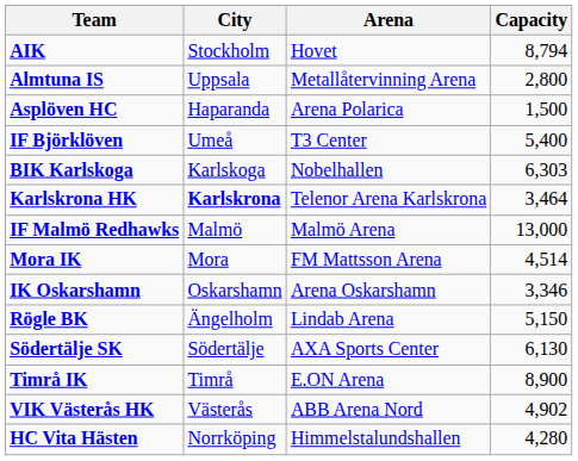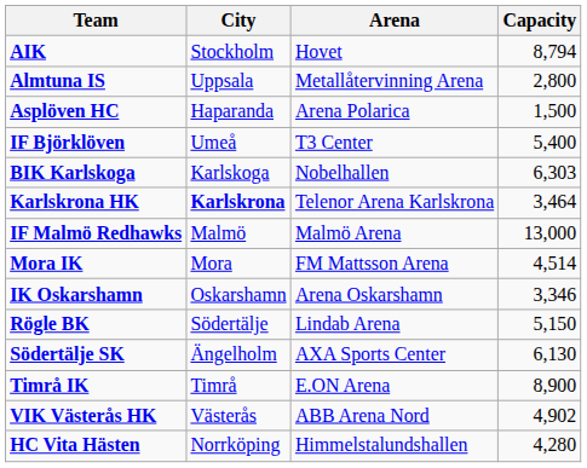 <table class="wikitable sortable">
 <tr>
 <th>Team</th>
 <th>City</th>
 <th>Arena</th>
 <th>Capacity</th>
 </tr>
 <tr>
 <td><strong><a href='#'>AIK</a></strong></td>
 <td><a href='#'>Stockholm</a></td>
 <td><a href='#'>Hovet</a></td>
 <td align="right">8,794</td>
 </tr>
 <tr>
 <td><strong><a href='#'>Almtuna IS</a></strong></td>
 <td><a href='#'>Uppsala</a></td>
 <td><a href='#'>Metallåtervinning Arena</a></td>
 <td align="right">2,800</td>
 </tr>
 <tr>
 <td><strong><a href='#'>Asplöven HC</a></strong></td>
 <td><a href='#'>Haparanda</a></td>
 <td><a href='#'>Arena Polarica</a></td>
 <td align="right">1,500</td>
 </tr>
 <tr>
 <td><strong><a href='#'>IF Björklöven</a></strong></td>
 <td><a href='#'>Umeå</a></td>
 <td><a href='#'>T3 Center</a></td>
 <td align="right">5,400</td>
 </tr>
 <tr>
 <td><strong><a href='#'>BIK Karlskoga</a></strong></td>
 <td><a href='#'>Karlskoga</a></td>
 <td><a href='#'>Nobelhallen</a></td>
 <td align="right">6,303</td>
 </tr>
 <tr>
 <td><strong><a href='#'>Karlskrona HK</a></strong></td>
 <td><strong><a href='#'>Karlskrona</a></strong></td>
 <td><a href='#'>Telenor Arena Karlskrona</a></td>
 <td align="right">3,464</td>
 </tr>
 <tr>
 <td><strong><a href='#'>IF Malmö Redhawks</a></strong></td>
 <td><a href='#'>Malmö</a></td>
 <td><a href='#'>Malmö Arena</a></td>
 <td align="right">13,000</td>
 </tr>
 <tr>
 <td><strong><a href='#'>Mora IK</a></strong></td>
 <td><a href='#'>Mora</a></td>
 <td><a href='#'>FM Mattsson Arena</a></td>
 <td align="right">4,514</td>
 </tr>
 <tr>
 <td><strong><a href='#'>IK Oskarshamn</a></strong></td>
 <td><a href='#'>Oskarshamn</a></td>
 <td><a href='#'>Arena Oskarshamn</a></td>
 <td align="right">3,346</td>
 </tr>
 <tr>
 <td><strong><a href='#'>Rögle BK</a></strong></td>
-<td><a href='#'>Ängelholm</a></td>
+<td><a href='#'>Södertälje</a></td>
 <td><a href='#'>Lindab Arena</a></td>
 <td align="right">5,150</td>
 </tr>
 <tr>
 <td><strong><a href='#'>Södertälje SK</a></strong></td>
-<td><a href='#'>Södertälje</a></td>
+<td><a href='#'>Ängelholm</a></td>
 <td><a href='#'>AXA Sports Center</a></td>
 <td align="right">6,130</td>
 </tr>
 <tr>
 <td><strong><a href='#'>Timrå IK</a></strong></td>
 <td><a href='#'>Timrå</a></td>
 <td><a href='#'>E.ON Arena</a></td>
 <td align="right">8,900</td>
 </tr>
 <tr>
 <td><strong><a href='#'>VIK Västerås HK</a></strong></td>
 <td><a href='#'>Västerås</a></td>
 <td><a href='#'>ABB Arena Nord</a></td>
 <td align="right">4,902</td>
 </tr>
 <tr>
 <td><strong><a href='#'>HC Vita Hästen</a></strong></td>
 <td><a href='#'>Norrköping</a></td>
 <td><a href='#'>Himmelstalundshallen</a></td>
 <td align="right">4,280</td>
 </tr>
 </table>
